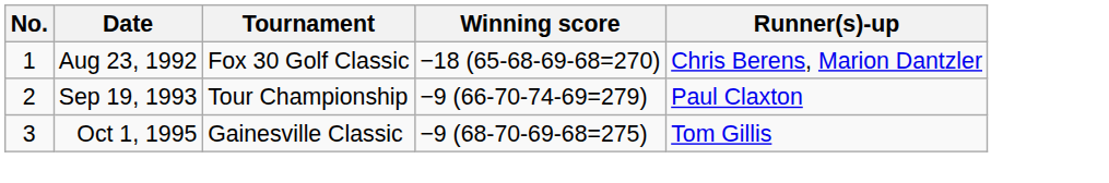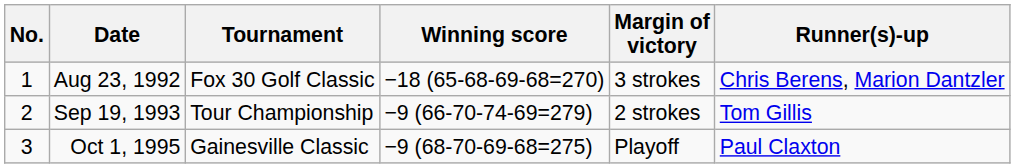 <table class="wikitable" style="font-size:95%;">
 <tr>
 <th>No.</th>
 <th>Date</th>
 <th>Tournament</th>
 <th>Winning score</th>
+<th>Margin of<br>victory</th>
 <th>Runner(s)-up</th>
 </tr>
 <tr>
 <td align=center>1</td>
 <td align=right>Aug 23, 1992</td>
 <td>Fox 30 Golf Classic</td>
 <td>−18 (65-68-69-68=270)</td>
+<td>3 strokes</td>
 <td> <a href='#'>Chris Berens</a>,  <a href='#'>Marion Dantzler</a></td>
 </tr>
 <tr>
 <td align=center>2</td>
 <td align=right>Sep 19, 1993</td>
 <td>Tour Championship</td>
 <td>−9 (66-70-74-69=279)</td>
-<td> <a href='#'>Paul Claxton</a></td>
+<td>2 strokes</td>
+<td> <a href='#'>Tom Gillis</a></td>
 </tr>
 <tr>
 <td align=center>3</td>
 <td align=right>Oct 1, 1995</td>
 <td>Gainesville Classic</td>
 <td>−9 (68-70-69-68=275)</td>
-<td> <a href='#'>Tom Gillis</a></td>
+<td>Playoff</td>
+<td> <a href='#'>Paul Claxton</a></td>
 </tr>
 </table>
